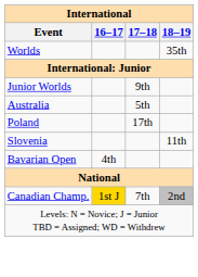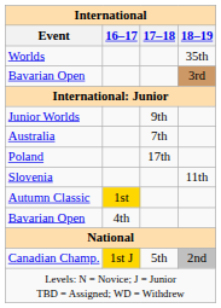 <table class="wikitable" style="text-align:center">
 <tr>
 <th colspan="4" style="background-color: #ffdead; " align="center">International</th>
 </tr>
 <tr>
 <th>Event</th>
 <th><a href='#'>16–17</a></th>
 <th><a href='#'>17–18</a></th>
 <th><a href='#'>18–19</a></th>
 </tr>
 <tr>
 <td align=left><a href='#'>Worlds</a></td>
 <td></td>
 <td></td>
 <td>35th</td>
 </tr>
 <tr>
+<td align="left"><a href='#'>Bavarian Open</a></td>
+<td></td>
+<td></td>
+<td bgcolor="cc9966">3rd</td>
+</tr>
+<tr>
 <th colspan="4" style="background-color: #ffdead; " align="center">International: Junior</th>
 </tr>
 <tr>
 <td align="left"><a href='#'>Junior Worlds</a></td>
 <td></td>
 <td>9th</td>
 <td></td>
 </tr>
 <tr>
 <td align="left"> <a href='#'>Australia</a></td>
 <td></td>
-<td>5th</td>
+<td>7th</td>
 <td></td>
 </tr>
 <tr>
 <td align="left"> <a href='#'>Poland</a></td>
 <td></td>
 <td>17th</td>
 <td></td>
 </tr>
 <tr>
 <td align="left"> <a href='#'>Slovenia</a></td>
 <td></td>
 <td></td>
 <td>11th</td>
 </tr>
 <tr>
+<td align="left"><a href='#'>Autumn Classic</a></td>
+<td bgcolor="gold">1st</td>
+<td></td>
+<td></td>
+</tr>
+<tr>
 <td align="left"><a href='#'>Bavarian Open</a></td>
 <td>4th</td>
 <td></td>
 <td></td>
 </tr>
 <tr>
 <th colspan="4" style="background-color: #ffdead; " align="center">National</th>
 </tr>
 <tr>
 <td align="left"><a href='#'>Canadian Champ.</a></td>
 <td bgcolor="gold">1st J</td>
-<td>7th</td>
+<td>5th</td>
 <td bgcolor="silver">2nd</td>
 </tr>
 <tr>
 <td colspan="4" align="center"><small> Levels: N = Novice; J = Junior <br> TBD = Assigned; WD = Withdrew </small></td>
 </tr>
 </table>
